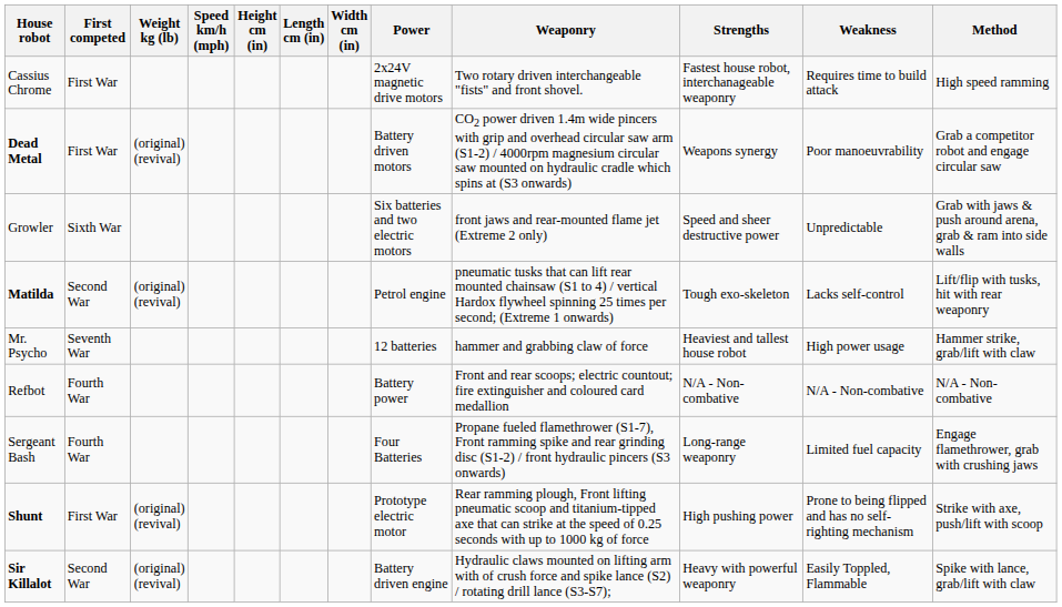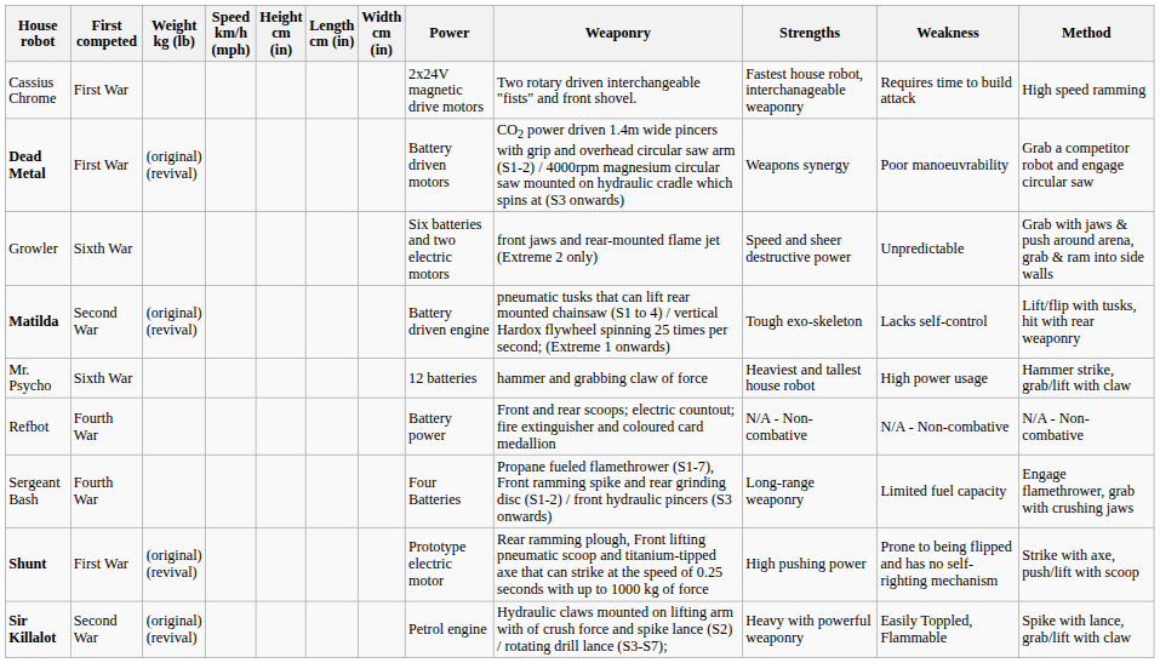 <table class="wikitable sortable">
 <tr>
 <th>House robot</th>
 <th>First competed</th>
 <th>Weight<br> kg (lb)</th>
 <th>Speed<br> km/h (mph)</th>
 <th>Height<br> cm (in)</th>
 <th>Length<br> cm (in)</th>
 <th>Width<br> cm (in)</th>
 <th>Power</th>
 <th class=unsortable>Weaponry</th>
 <th class=unsortable>Strengths</th>
 <th class=unsortable>Weakness</th>
 <th class=unsortable>Method</th>
 </tr>
 <tr>
 <td>Cassius Chrome</td>
 <td data-sort-value="1">First War</td>
 <td></td>
 <td></td>
 <td></td>
 <td></td>
 <td></td>
 <td data-sort-value="magnetic drive motor">2x24V magnetic drive motors</td>
 <td>Two rotary driven interchangeable "fists" and front shovel.</td>
 <td>Fastest house robot, interchanageable weaponry</td>
 <td>Requires time to build attack</td>
 <td>High speed ramming</td>
 </tr>
 <tr>
 <td><strong>Dead Metal</strong></td>
 <td data-sort-value="1">First War</td>
 <td> (original)<br>  (revival)</td>
 <td></td>
 <td></td>
 <td></td>
 <td></td>
 <td data-sort-value="battery-motor">Battery driven motors</td>
 <td>CO<sub>2</sub> power driven 1.4m wide pincers with  grip and overhead circular saw arm (S1-2) / 4000rpm magnesium circular saw mounted on hydraulic cradle which spins at  (S3 onwards)</td>
 <td>Weapons synergy</td>
 <td>Poor manoeuvrability</td>
 <td>Grab a competitor robot and engage circular saw</td>
 </tr>
 <tr>
 <td>Growler</td>
 <td data-sort-value="6">Sixth War</td>
 <td></td>
 <td></td>
 <td></td>
 <td></td>
 <td></td>
 <td data-sort-value="battery-motor">Six batteries and two electric motors</td>
 <td> front jaws and rear-mounted flame jet (Extreme 2 only)</td>
 <td>Speed and sheer destructive power</td>
 <td>Unpredictable</td>
 <td>Grab with jaws & push around arena, grab & ram into side walls</td>
 </tr>
 <tr>
 <td><strong>Matilda</strong></td>
 <td data-sort-value="2">Second War</td>
 <td> (original)<br>  (revival)</td>
 <td></td>
 <td></td>
 <td></td>
 <td></td>
-<td data-sort-value="petrol">Petrol engine</td>
+<td data-sort-value="batter-engine">Battery driven engine</td>
 <td> pneumatic tusks that can lift  rear mounted chainsaw (S1 to 4) / vertical  Hardox flywheel spinning 25 times per second; (Extreme 1 onwards)</td>
 <td>Tough exo-skeleton</td>
 <td>Lacks self-control</td>
 <td>Lift/flip with tusks, hit with rear weaponry</td>
 </tr>
 <tr>
 <td>Mr. Psycho</td>
-<td data-sort-value="7">Seventh War</td>
+<td data-sort-value="6">Sixth War</td>
 <td></td>
 <td></td>
 <td></td>
 <td></td>
 <td></td>
 <td data-sort-value="battery">12 batteries</td>
 <td> hammer and grabbing claw of  force</td>
 <td>Heaviest and tallest house robot</td>
 <td>High power usage</td>
 <td>Hammer strike, grab/lift with claw</td>
 </tr>
 <tr>
 <td>Refbot</td>
 <td data-sort-value="4">Fourth War</td>
 <td></td>
 <td></td>
 <td></td>
 <td></td>
 <td></td>
 <td data-sort-value="battery">Battery power</td>
 <td>Front and rear scoops; electric countout; fire extinguisher and coloured card medallion</td>
 <td>N/A - Non-combative</td>
 <td>N/A - Non-combative</td>
 <td>N/A - Non-combative</td>
 </tr>
 <tr>
 <td>Sergeant Bash</td>
 <td data-sort-value="4">Fourth War</td>
 <td></td>
 <td></td>
 <td></td>
 <td></td>
 <td></td>
 <td data-sort-value="battery">Four Batteries</td>
 <td>Propane fueled flamethrower (S1-7), Front ramming spike and rear grinding disc (S1-2) / front hydraulic pincers (S3 onwards)</td>
 <td>Long-range weaponry</td>
 <td>Limited fuel capacity</td>
 <td>Engage flamethrower, grab with crushing jaws</td>
 </tr>
 <tr>
 <td><strong>Shunt</strong></td>
 <td data-sort-value="1">First War</td>
 <td> (original)<br>  (revival)</td>
 <td></td>
 <td></td>
 <td></td>
 <td></td>
 <td data-sort-value="electric-motor">Prototype electric motor</td>
 <td>Rear ramming plough, Front lifting  pneumatic scoop  and titanium-tipped axe that can strike at the speed of 0.25 seconds with up to 1000 kg of force</td>
 <td>High pushing power</td>
 <td>Prone to being flipped and has no self-righting mechanism</td>
 <td>Strike with axe, push/lift with scoop</td>
 </tr>
 <tr>
 <td><strong>Sir Killalot</strong></td>
 <td data-sort-value="2">Second War</td>
 <td> (original)<br> (revival)</td>
 <td></td>
 <td></td>
 <td></td>
 <td></td>
-<td data-sort-value="batter-engine">Battery driven engine</td>
+<td data-sort-value="petrol">Petrol engine</td>
 <td>Hydraulic claws mounted on lifting arm with  of crush force and spike lance (S2) / rotating drill lance (S3-S7);</td>
 <td>Heavy with powerful weaponry</td>
 <td>Easily Toppled, Flammable</td>
 <td>Spike with lance, grab/lift with claw</td>
 </tr>
 </table>
